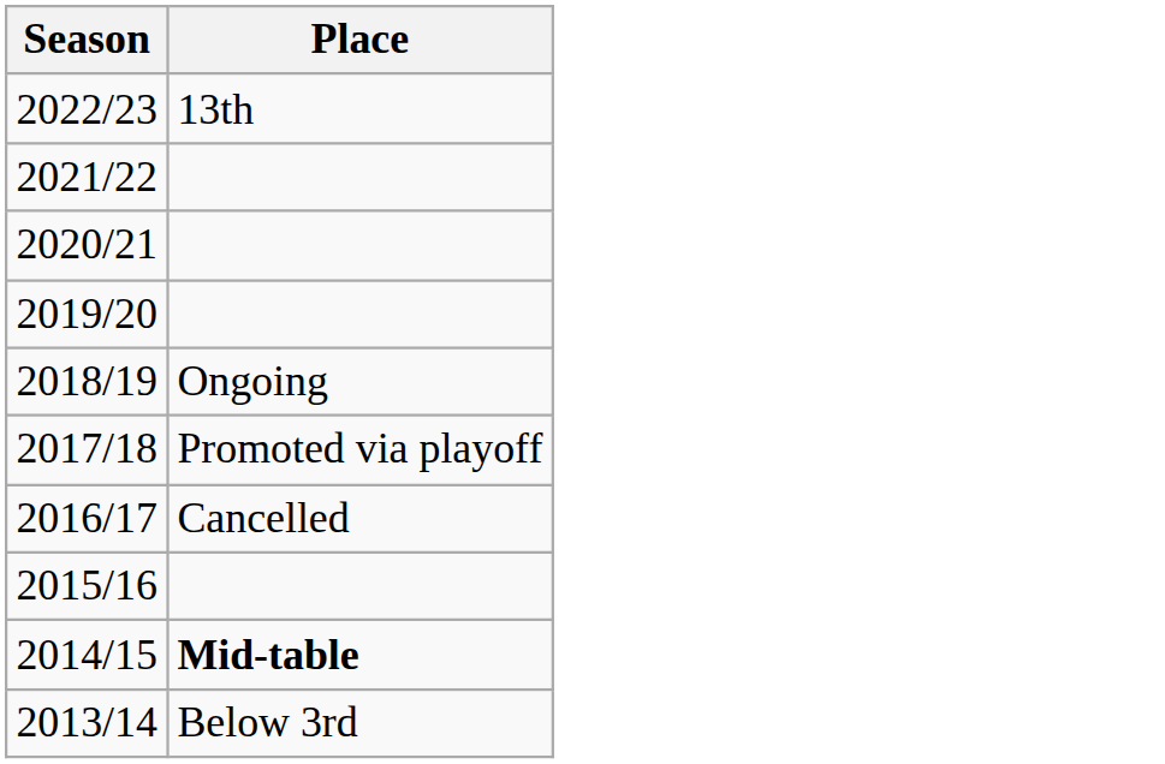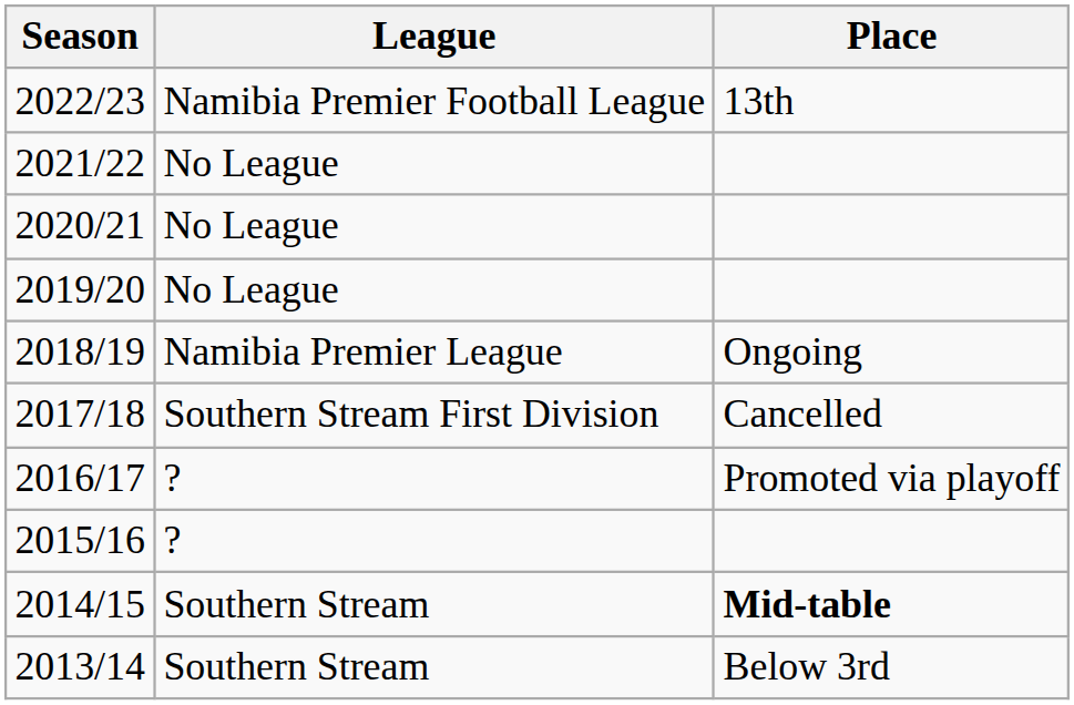 <table class="wikitable">
 <tr>
 <th>Season</th>
+<th>League</th>
 <th>Place</th>
 </tr>
 <tr>
 <td>2022/23</td>
+<td>Namibia Premier Football League</td>
 <td>13th</td>
 </tr>
 <tr>
 <td>2021/22</td>
+<td>No League</td>
 <td></td>
 </tr>
 <tr>
 <td>2020/21</td>
+<td>No League</td>
 <td></td>
 </tr>
 <tr>
 <td>2019/20</td>
+<td>No League</td>
 <td></td>
 </tr>
 <tr>
 <td>2018/19</td>
+<td>Namibia Premier League</td>
 <td>Ongoing</td>
 </tr>
 <tr>
 <td>2017/18</td>
+<td>Southern Stream First Division</td>
+<td>Cancelled</td>
+</tr>
+<tr>
+<td>2016/17</td>
+<td>?</td>
 <td>Promoted via playoff</td>
 </tr>
 <tr>
-<td>2016/17</td>
-<td>Cancelled</td>
-</tr>
-<tr>
 <td>2015/16</td>
+<td>?</td>
 <td></td>
 </tr>
 <tr>
 <td>2014/15</td>
+<td>Southern Stream</td>
 <td><strong>Mid-table</strong></td>
 </tr>
 <tr>
 <td>2013/14</td>
+<td>Southern Stream</td>
 <td>Below 3rd</td>
 </tr>
 </table>
